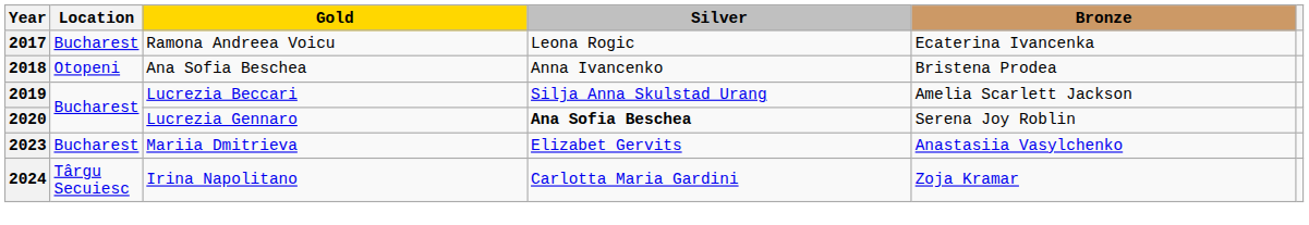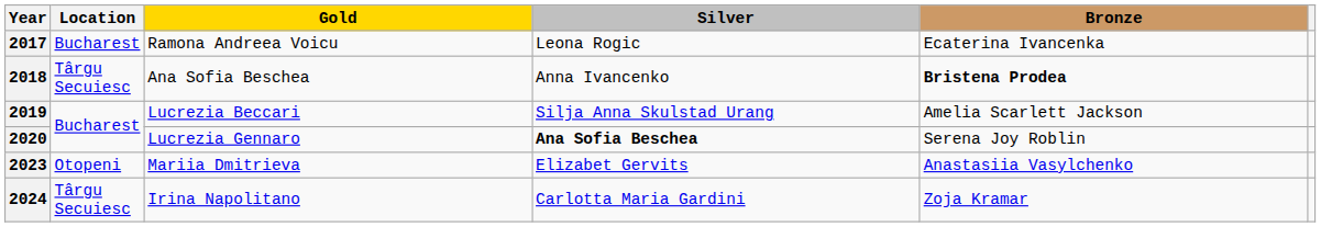 <table class="wikitable unsortable" style="text-align:left; width:85%">
 <tr>
 <th scope="col" style="text-align:center">Year</th>
 <th scope="col" style="text-align:center">Location</th>
 <td scope="col" style="text-align:center; width:30%; background:gold"><strong>Gold</strong></td>
 <td scope="col" style="text-align:center; width:30%; background:silver"><strong>Silver</strong></td>
 <td scope="col" style="text-align:center; width:30%; background:#c96"><strong>Bronze</strong></td>
 <th scope="col" style="text-align:center"></th>
 </tr>
 <tr>
 <th scope="row" style="text-align:left">2017</th>
 <td><a href='#'>Bucharest</a></td>
 <td> Ramona Andreea Voicu</td>
 <td> Leona Rogic</td>
 <td> Ecaterina Ivancenka</td>
 <td></td>
 </tr>
 <tr>
 <th scope="row" style="text-align:left">2018</th>
-<td><a href='#'>Otopeni</a></td>
+<td><a href='#'>Târgu Secuiesc</a></td>
 <td> Ana Sofia Beschea</td>
 <td> Anna Ivancenko</td>
-<td> Bristena Prodea</td>
+<td><strong> Bristena Prodea</strong></td>
 <td></td>
 </tr>
 <tr>
 <th scope="row" style="text-align:left">2019</th>
 <td rowspan="2"><a href='#'>Bucharest</a></td>
 <td> <a href='#'>Lucrezia Beccari</a></td>
 <td> <a href='#'>Silja Anna Skulstad Urang</a></td>
 <td> Amelia Scarlett Jackson</td>
 <td></td>
 </tr>
 <tr>
 <th scope="row" style="text-align:left">2020</th>
 <td> <a href='#'>Lucrezia Gennaro</a></td>
 <td><strong> Ana Sofia Beschea</strong></td>
 <td> Serena Joy Roblin</td>
 <td></td>
 </tr>
 <tr>
 <th scope="row" style="text-align:left">2023</th>
-<td><a href='#'>Bucharest</a></td>
+<td><a href='#'>Otopeni</a></td>
 <td> <a href='#'>Mariia Dmitrieva</a></td>
 <td> <a href='#'>Elizabet Gervits</a></td>
 <td> <a href='#'>Anastasiia Vasylchenko</a></td>
 <td></td>
 </tr>
 <tr>
 <th scope="row" style="text-align:left">2024</th>
 <td><a href='#'>Târgu Secuiesc</a></td>
 <td> <a href='#'>Irina Napolitano</a></td>
 <td> <a href='#'>Carlotta Maria Gardini</a></td>
 <td> <a href='#'>Zoja Kramar</a></td>
 <td></td>
 </tr>
 </table>
